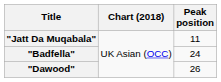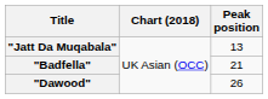 <table class="wikitable sortable plainrowheaders" style="text-align:center">
 <tr>
 <th scope="col">Title</th>
 <th scope="col">Chart (2018)</th>
 <th scope="col">Peak<br>position</th>
 </tr>
 <tr>
 <th scope="row">"Jatt Da Muqabala"</th>
 <td rowspan="3">UK Asian (<a href='#'>OCC</a>)</td>
-<td>11</td>
+<td>13</td>
 </tr>
 <tr>
 <th scope="row">"Badfella"</th>
-<td>24</td>
+<td>21</td>
 </tr>
 <tr>
 <th scope="row">"Dawood"</th>
 <td>26</td>
 </tr>
 </table>
